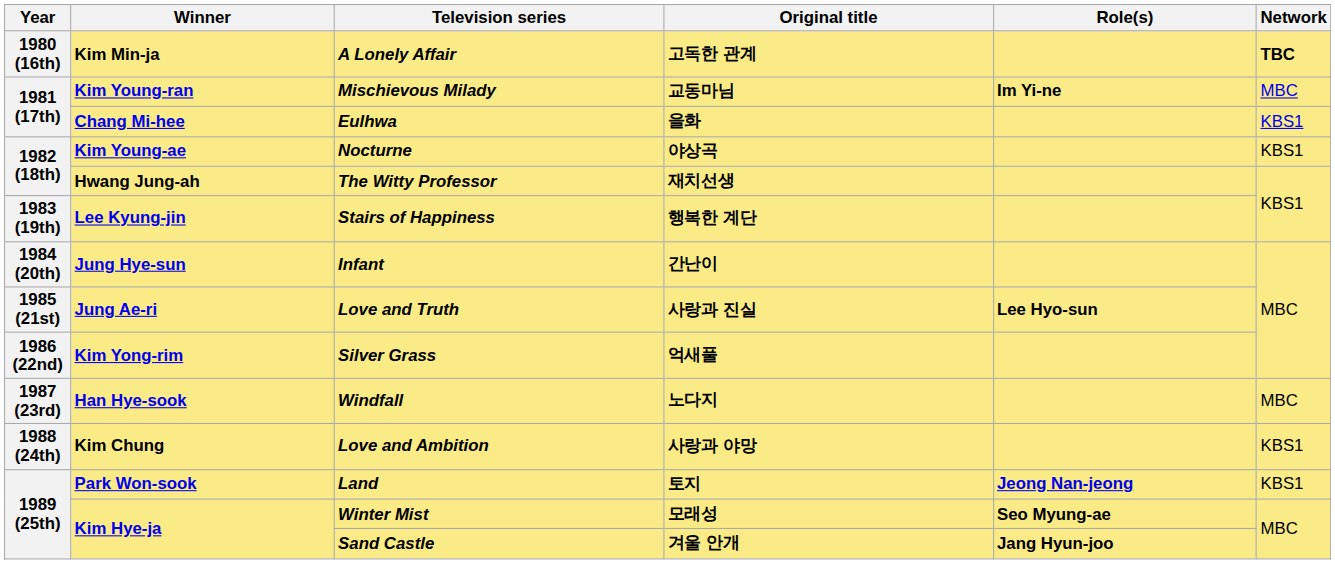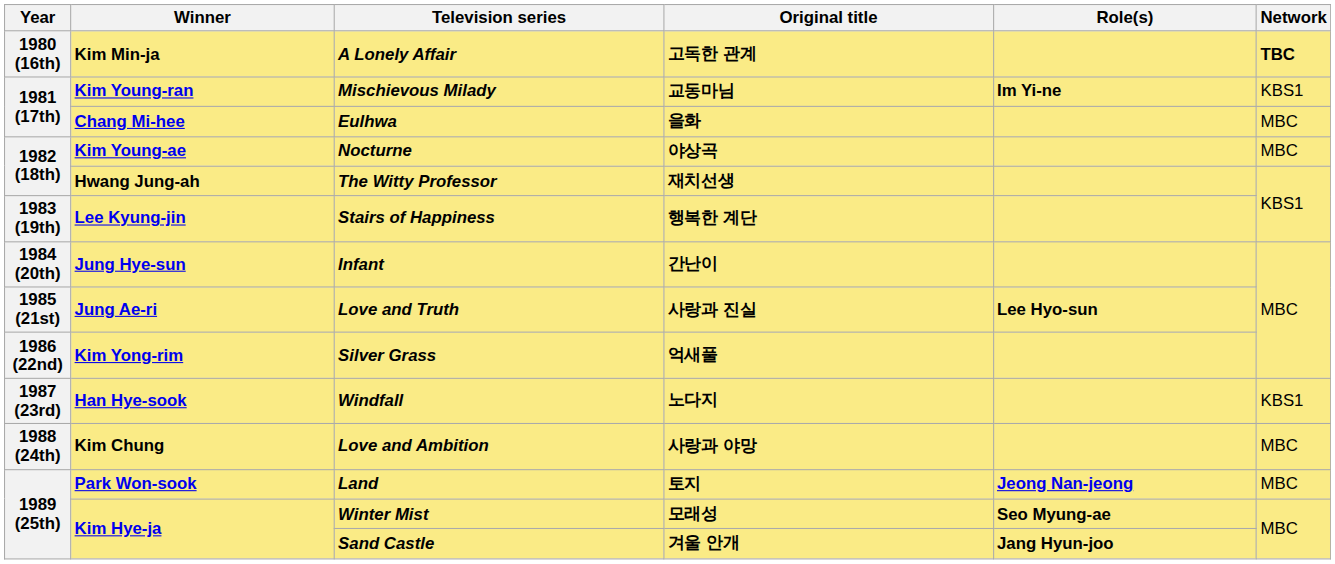 <table class="wikitable" style="width:100%;" cellpadding="6">
 <tr>
 <th style="width:5%;">Year</th>
 <th style="width:20%;">Winner</th>
 <th style="width:25%;">Television series</th>
 <th style="width:25%;">Original title</th>
 <th style="width:20%;">Role(s)</th>
 <th style="width:5%;">Network</th>
 </tr>
 <tr>
 <th>1980<br>(16th)</th>
 <td style="background:#FAEB86;"><strong>Kim Min-ja </strong></td>
 <td style="background:#FAEB86;"><strong><em>A Lonely Affair</em></strong></td>
 <td style="background:#FAEB86;"><strong>고독한 관계</strong></td>
 <td style="background:#FAEB86;"></td>
 <td style="background:#FAEB86;"><strong>TBC</strong></td>
 </tr>
 <tr>
 <th rowspan="2">1981<br>(17th)</th>
 <td style="background:#FAEB86;"><strong><a href='#'>Kim Young-ran</a> </strong></td>
 <td style="background:#FAEB86;"><strong><em>Mischievous Milady</em></strong></td>
 <td style="background:#FAEB86;"><strong>교동마님</strong></td>
 <td style="background:#FAEB86;"><strong>Im Yi-ne</strong></td>
-<td style="background:#FAEB86;"><a href='#'>MBC</a></td>
+<td style="background:#FAEB86;">KBS1</td>
 </tr>
 <tr>
 <td style="background:#FAEB86;"><strong><a href='#'>Chang Mi-hee</a> </strong></td>
 <td style="background:#FAEB86;"><strong><em>Eulhwa</em></strong></td>
 <td style="background:#FAEB86;"><strong>을화</strong></td>
 <td style="background:#FAEB86;"></td>
-<td style="background:#FAEB86;"><a href='#'>KBS1</a></td>
+<td style="background:#FAEB86;">MBC</td>
 </tr>
 <tr>
 <th rowspan="2">1982<br>(18th)</th>
 <td style="background:#FAEB86;"><strong><a href='#'>Kim Young-ae</a> </strong></td>
 <td style="background:#FAEB86;"><strong><em>Nocturne</em></strong></td>
 <td style="background:#FAEB86;"><strong>야상곡</strong></td>
 <td style="background:#FAEB86;"></td>
-<td style="background:#FAEB86;">KBS1</td>
+<td style="background:#FAEB86;">MBC</td>
 </tr>
 <tr>
 <td style="background:#FAEB86;"><strong>Hwang Jung-ah </strong></td>
 <td style="background:#FAEB86;"><strong><em>The Witty Professor</em></strong></td>
 <td style="background:#FAEB86;"><strong>재치선생</strong></td>
 <td style="background:#FAEB86;"></td>
 <td rowspan="2" style="background:#FAEB86;">KBS1</td>
 </tr>
 <tr>
 <th>1983<br>(19th)</th>
 <td style="background:#FAEB86;"><strong><a href='#'>Lee Kyung-jin</a> </strong></td>
 <td style="background:#FAEB86;"><strong><em>Stairs of Happiness</em></strong></td>
 <td style="background:#FAEB86;"><strong>행복한 계단</strong></td>
 <td style="background:#FAEB86;"></td>
 </tr>
 <tr>
 <th>1984<br>(20th)</th>
 <td style="background:#FAEB86;"><strong><a href='#'>Jung Hye-sun</a> </strong></td>
 <td style="background:#FAEB86;"><strong><em>Infant</em></strong></td>
 <td style="background:#FAEB86;"><strong>간난이</strong></td>
 <td style="background:#FAEB86;"></td>
 <td rowspan="3" style="background:#FAEB86;">MBC</td>
 </tr>
 <tr>
 <th>1985<br>(21st)</th>
 <td style="background:#FAEB86;"><strong><a href='#'>Jung Ae-ri</a> </strong></td>
 <td style="background:#FAEB86;"><strong><em>Love and Truth</em></strong></td>
 <td style="background:#FAEB86;"><strong>사랑과 진실</strong></td>
 <td style="background:#FAEB86;"><strong>Lee Hyo-sun</strong></td>
 </tr>
 <tr>
 <th>1986<br>(22nd)</th>
 <td style="background:#FAEB86;"><strong><a href='#'>Kim Yong-rim</a> </strong></td>
 <td style="background:#FAEB86;"><strong><em>Silver Grass</em></strong></td>
 <td style="background:#FAEB86;"><strong>억새풀</strong></td>
 <td style="background:#FAEB86;"></td>
 </tr>
 <tr>
 <th>1987<br>(23rd)</th>
 <td style="background:#FAEB86;"><strong><a href='#'>Han Hye-sook</a> </strong></td>
 <td style="background:#FAEB86;"><strong><em>Windfall</em></strong></td>
 <td style="background:#FAEB86;"><strong>노다지</strong></td>
 <td style="background:#FAEB86;"></td>
-<td style="background:#FAEB86;">MBC</td>
+<td style="background:#FAEB86;">KBS1</td>
 </tr>
 <tr>
 <th>1988<br>(24th)</th>
 <td style="background:#FAEB86;"><strong>Kim Chung </strong></td>
 <td style="background:#FAEB86;"><strong><em>Love and Ambition</em></strong></td>
 <td style="background:#FAEB86;"><strong>사랑과 야망</strong></td>
 <td style="background:#FAEB86;"></td>
-<td style="background:#FAEB86;">KBS1</td>
+<td style="background:#FAEB86;">MBC</td>
 </tr>
 <tr>
 <th rowspan="3">1989<br>(25th)</th>
 <td style="background:#FAEB86;"><strong><a href='#'>Park Won-sook</a> </strong></td>
 <td style="background:#FAEB86;"><strong><em>Land</em></strong></td>
 <td style="background:#FAEB86;"><strong>토지</strong></td>
 <td style="background:#FAEB86;"><a href='#'><strong>Jeong Nan-jeong</strong></a></td>
-<td style="background:#FAEB86;">KBS1</td>
+<td style="background:#FAEB86;">MBC</td>
 </tr>
 <tr>
 <td rowspan="2" style="background:#FAEB86;"><strong><a href='#'>Kim Hye-ja</a> </strong></td>
 <td style="background:#FAEB86;"><strong><em>Winter Mist</em></strong></td>
 <td style="background:#FAEB86;"><strong>모래성</strong></td>
 <td style="background:#FAEB86;"><strong>Seo Myung-ae</strong></td>
 <td rowspan="2" style="background:#FAEB86;">MBC</td>
 </tr>
 <tr>
 <td style="background:#FAEB86;"><strong><em>Sand Castle</em></strong></td>
 <td style="background:#FAEB86;"><strong>겨울 안개</strong></td>
 <td style="background:#FAEB86;"><strong>Jang Hyun-joo</strong></td>
 </tr>
 </table>
